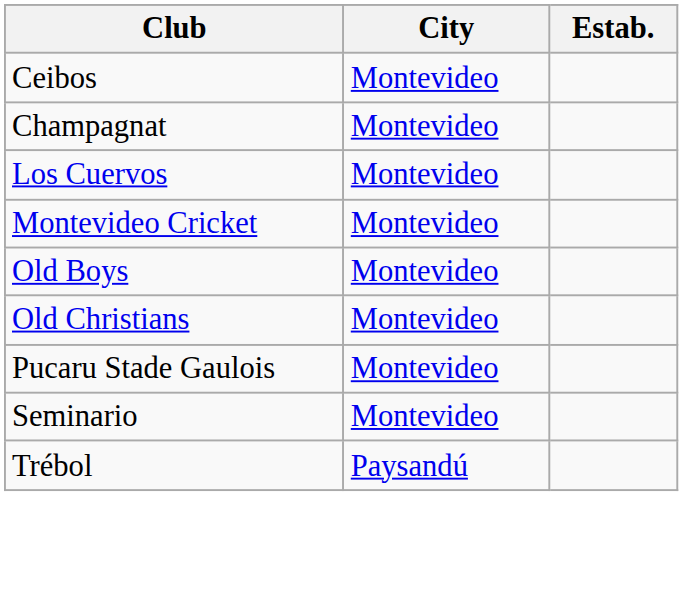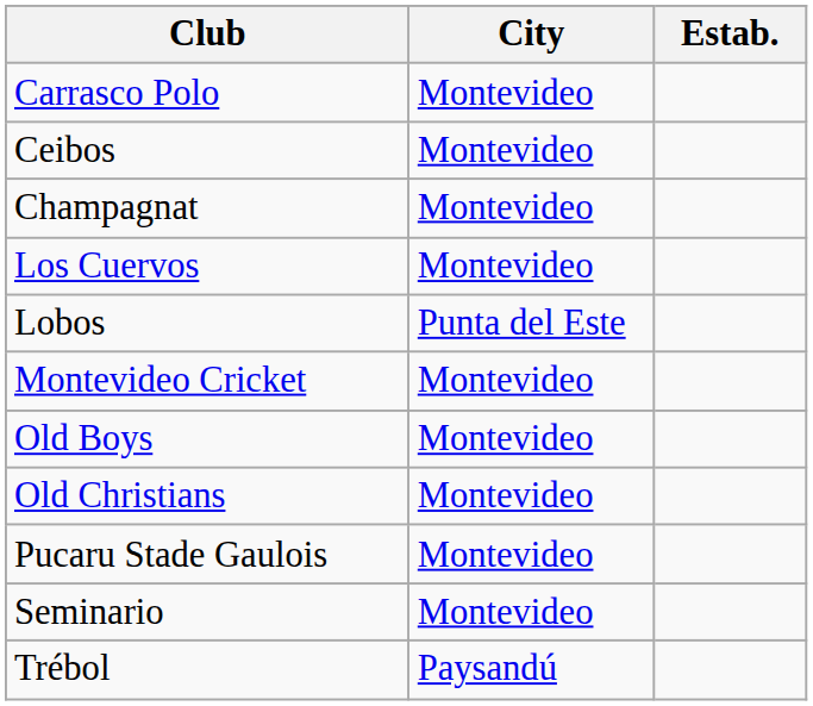 <table class="wikitable sortable">
 <tr>
 <th width=170px>Club</th>
 <th width=100px>City</th>
 <th width=60px>Estab.</th>
+</tr>
+<tr>
+<td><a href='#'>Carrasco Polo</a></td>
+<td><a href='#'>Montevideo</a></td>
+<td></td>
 </tr>
 <tr>
 <td>Ceibos</td>
 <td><a href='#'>Montevideo</a></td>
 <td></td>
 </tr>
 <tr>
 <td>Champagnat</td>
 <td><a href='#'>Montevideo</a></td>
 <td></td>
 </tr>
 <tr>
 <td><a href='#'>Los Cuervos</a> </td>
 <td><a href='#'>Montevideo</a></td>
+<td></td>
+</tr>
+<tr>
+<td>Lobos</td>
+<td><a href='#'>Punta del Este</a></td>
 <td></td>
 </tr>
 <tr>
 <td><a href='#'>Montevideo Cricket</a></td>
 <td><a href='#'>Montevideo</a></td>
 <td></td>
 </tr>
 <tr>
 <td><a href='#'>Old Boys</a></td>
 <td><a href='#'>Montevideo</a></td>
 <td></td>
 </tr>
 <tr>
 <td><a href='#'>Old Christians</a></td>
 <td><a href='#'>Montevideo</a></td>
 <td></td>
 </tr>
 <tr>
 <td>Pucaru Stade Gaulois </td>
 <td><a href='#'>Montevideo</a></td>
 <td></td>
 </tr>
 <tr>
 <td>Seminario</td>
 <td><a href='#'>Montevideo</a></td>
 <td></td>
 </tr>
 <tr>
 <td>Trébol </td>
 <td><a href='#'>Paysandú</a></td>
 <td></td>
 </tr>
 </table>
